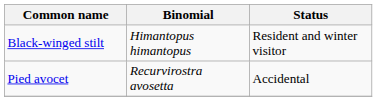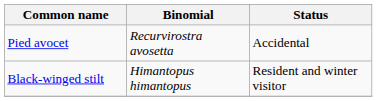 <table width=72% class="wikitable">
 <tr>
 <th width=24%>Common name</th>
 <th width=24%>Binomial</th>
 <th width=24%>Status</th>
 </tr>
 <tr>
+<td><a href='#'>Pied avocet</a></td>
+<td><em>Recurvirostra avosetta</em></td>
+<td>Accidental</td>
+</tr>
+<tr>
 <td><a href='#'>Black-winged stilt</a></td>
 <td><em>Himantopus himantopus</em></td>
 <td>Resident and winter visitor</td>
 </tr>
 <tr>
-<td><a href='#'>Pied avocet</a></td>
-<td><em>Recurvirostra avosetta</em></td>
-<td>Accidental</td>
-</tr>
-<tr>
 </tr>
 </table>
